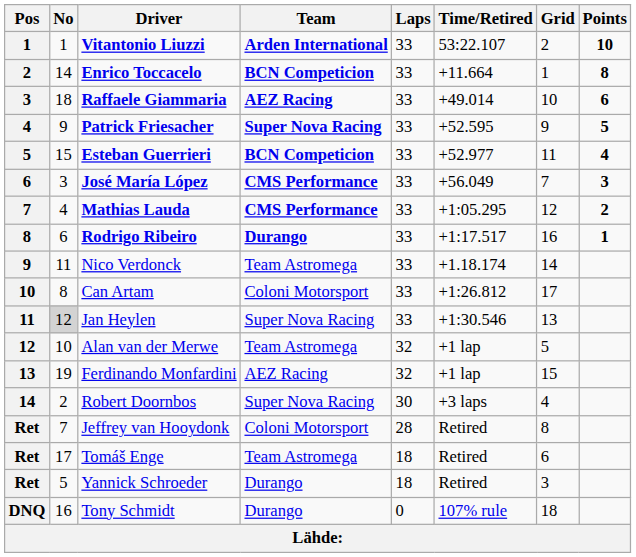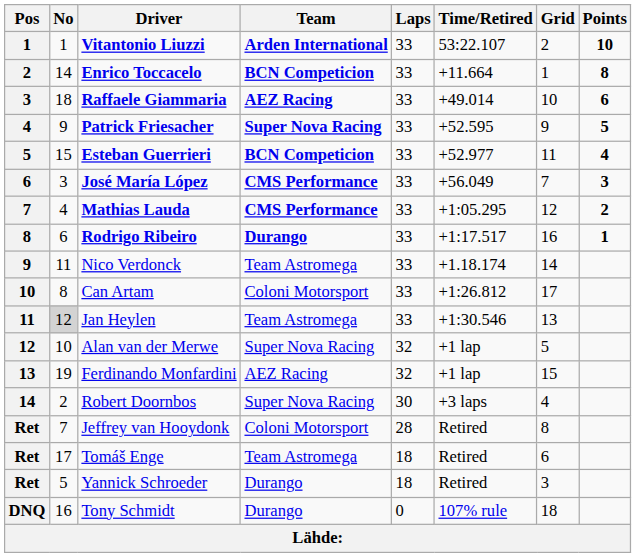 <table class="wikitable" style="font-size:85%">
 <tr>
 <th>Pos</th>
 <th>No</th>
 <th>Driver</th>
 <th>Team</th>
 <th>Laps</th>
 <th>Time/Retired</th>
 <th>Grid</th>
 <th>Points</th>
 </tr>
 <tr>
 <th>1</th>
 <td align="center">1</td>
 <td><strong> <a href='#'>Vitantonio Liuzzi</a></strong></td>
 <td><strong><a href='#'>Arden International</a></strong></td>
 <td>33</td>
 <td>53:22.107</td>
 <td>2</td>
 <td align="center"><strong>10</strong></td>
 </tr>
 <tr>
 <th>2</th>
 <td align="center">14</td>
 <td><strong> <a href='#'>Enrico Toccacelo</a></strong></td>
 <td><strong><a href='#'>BCN Competicion</a></strong></td>
 <td>33</td>
 <td>+11.664</td>
 <td>1</td>
 <td align="center"><strong>8</strong></td>
 </tr>
 <tr>
 <th>3</th>
 <td align="center">18</td>
 <td><strong> <a href='#'>Raffaele Giammaria</a></strong></td>
 <td><strong><a href='#'>AEZ Racing</a></strong></td>
 <td>33</td>
 <td>+49.014</td>
 <td>10</td>
 <td align="center"><strong>6</strong></td>
 </tr>
 <tr>
 <th>4</th>
 <td align="center">9</td>
 <td><strong> <a href='#'>Patrick Friesacher</a></strong></td>
 <td><strong><a href='#'>Super Nova Racing</a></strong></td>
 <td>33</td>
 <td>+52.595</td>
 <td>9</td>
 <td align="center"><strong>5</strong></td>
 </tr>
 <tr>
 <th>5</th>
 <td align="center">15</td>
 <td><strong> <a href='#'>Esteban Guerrieri</a></strong></td>
 <td><strong><a href='#'>BCN Competicion</a></strong></td>
 <td>33</td>
 <td>+52.977</td>
 <td>11</td>
 <td align="center"><strong>4</strong></td>
 </tr>
 <tr>
 <th>6</th>
 <td align="center">3</td>
 <td><strong> <a href='#'>José María López</a></strong></td>
 <td><strong><a href='#'>CMS Performance</a></strong></td>
 <td>33</td>
 <td>+56.049</td>
 <td>7</td>
 <td align="center"><strong>3</strong></td>
 </tr>
 <tr>
 <th>7</th>
 <td align="center">4</td>
 <td><strong> <a href='#'>Mathias Lauda</a></strong></td>
 <td><strong><a href='#'>CMS Performance</a></strong></td>
 <td>33</td>
 <td>+1:05.295</td>
 <td>12</td>
 <td align="center"><strong>2</strong></td>
 </tr>
 <tr>
 <th>8</th>
 <td align="center">6</td>
 <td><strong> <a href='#'>Rodrigo Ribeiro</a></strong></td>
 <td><strong><a href='#'>Durango</a></strong></td>
 <td>33</td>
 <td>+1:17.517</td>
 <td>16</td>
 <td align="center"><strong>1</strong></td>
 </tr>
 <tr>
 <th>9</th>
 <td align="center">11</td>
 <td> <a href='#'>Nico Verdonck</a></td>
 <td><a href='#'>Team Astromega</a></td>
 <td>33</td>
 <td>+1.18.174</td>
 <td>14</td>
 <td></td>
 </tr>
 <tr>
 <th>10</th>
 <td align="center">8</td>
 <td> <a href='#'>Can Artam</a></td>
 <td><a href='#'>Coloni Motorsport</a></td>
 <td>33</td>
 <td>+1:26.812</td>
 <td>17</td>
 <td></td>
 </tr>
 <tr>
 <th>11</th>
 <td align="center" style="background: lightgrey;">12</td>
 <td> <a href='#'>Jan Heylen</a></td>
-<td><a href='#'>Super Nova Racing</a></td>
+<td><a href='#'>Team Astromega</a></td>
 <td>33</td>
 <td>+1:30.546</td>
 <td>13</td>
 <td></td>
 </tr>
 <tr>
 <th>12</th>
 <td align="center">10</td>
 <td> <a href='#'>Alan van der Merwe</a></td>
-<td><a href='#'>Team Astromega</a></td>
+<td><a href='#'>Super Nova Racing</a></td>
 <td>32</td>
 <td>+1 lap</td>
 <td>5</td>
 <td></td>
 </tr>
 <tr>
 <th>13</th>
 <td align="center">19</td>
 <td> <a href='#'>Ferdinando Monfardini</a></td>
 <td><a href='#'>AEZ Racing</a></td>
 <td>32</td>
 <td>+1 lap</td>
 <td>15</td>
 <td></td>
 </tr>
 <tr>
 <th>14</th>
 <td align="center">2</td>
 <td> <a href='#'>Robert Doornbos</a></td>
 <td><a href='#'>Super Nova Racing</a></td>
 <td>30</td>
 <td>+3 laps</td>
 <td>4</td>
 <td></td>
 </tr>
 <tr>
 <th>Ret</th>
 <td align="center">7</td>
 <td> <a href='#'>Jeffrey van Hooydonk</a></td>
 <td><a href='#'>Coloni Motorsport</a></td>
 <td>28</td>
 <td>Retired</td>
 <td>8</td>
 <td></td>
 </tr>
 <tr>
 <th>Ret</th>
 <td align="center">17</td>
 <td> <a href='#'>Tomáš Enge</a></td>
 <td><a href='#'>Team Astromega</a></td>
 <td>18</td>
 <td>Retired</td>
 <td>6</td>
 <td></td>
 </tr>
 <tr>
 <th>Ret</th>
 <td align="center">5</td>
 <td> <a href='#'>Yannick Schroeder</a></td>
 <td><a href='#'>Durango</a></td>
 <td>18</td>
 <td>Retired</td>
 <td>3</td>
 <td></td>
 </tr>
 <tr>
 <th>DNQ</th>
 <td align="center">16</td>
 <td> <a href='#'>Tony Schmidt</a></td>
 <td><a href='#'>Durango</a></td>
 <td>0</td>
 <td><a href='#'>107% rule</a></td>
 <td>18</td>
 <td></td>
 </tr>
 <tr>
 <th colspan="8">Lähde:</th>
 </tr>
 </table>
